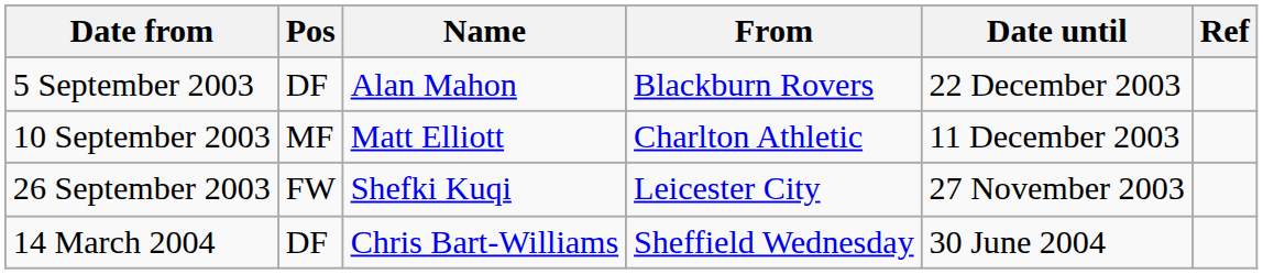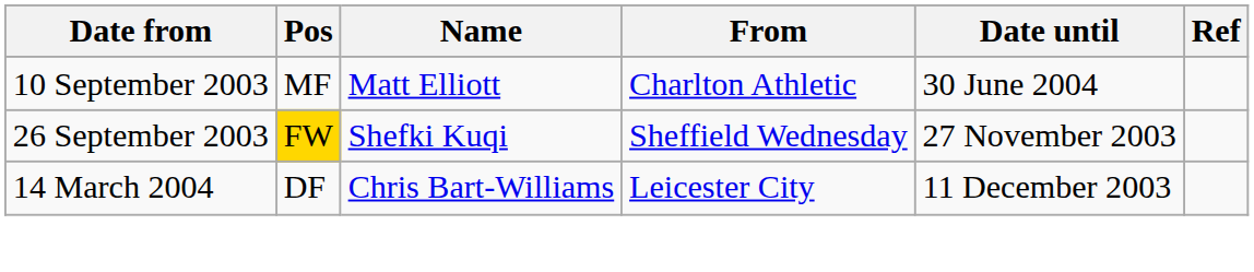 <table class="wikitable">
 <tr>
 <th>Date from</th>
 <th>Pos</th>
 <th>Name</th>
 <th>From</th>
 <th>Date until</th>
 <th>Ref</th>
 </tr>
 <tr>
-<td>5 September 2003</td>
-<td>DF</td>
-<td> <a href='#'>Alan Mahon</a></td>
-<td> <a href='#'>Blackburn Rovers</a></td>
-<td>22 December 2003</td>
-<td></td>
-</tr>
-<tr>
 <td>10 September 2003</td>
 <td>MF</td>
 <td> <a href='#'>Matt Elliott</a></td>
 <td> <a href='#'>Charlton Athletic</a></td>
-<td>11 December 2003</td>
+<td>30 June 2004</td>
 <td></td>
 </tr>
 <tr>
 <td>26 September 2003</td>
-<td>FW</td>
+<td style="background: gold;">FW</td>
 <td> <a href='#'>Shefki Kuqi</a></td>
-<td> <a href='#'>Leicester City</a></td>
+<td> <a href='#'>Sheffield Wednesday</a></td>
 <td>27 November 2003</td>
 <td></td>
 </tr>
 <tr>
 <td>14 March 2004</td>
 <td>DF</td>
 <td> <a href='#'>Chris Bart-Williams</a></td>
-<td> <a href='#'>Sheffield Wednesday</a></td>
-<td>30 June 2004</td>
+<td> <a href='#'>Leicester City</a></td>
+<td>11 December 2003</td>
 <td></td>
 </tr>
 </table>
